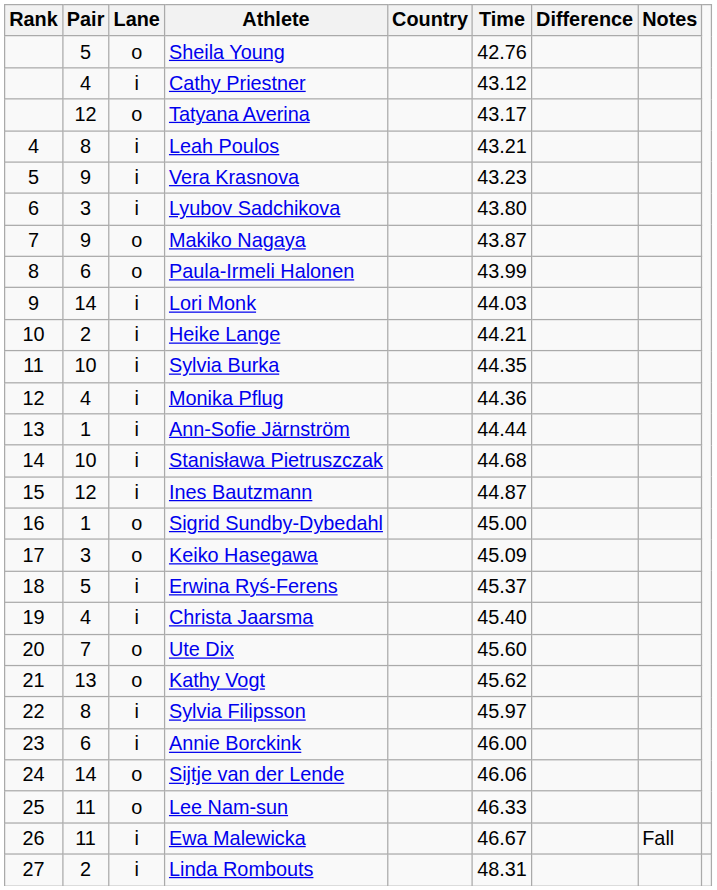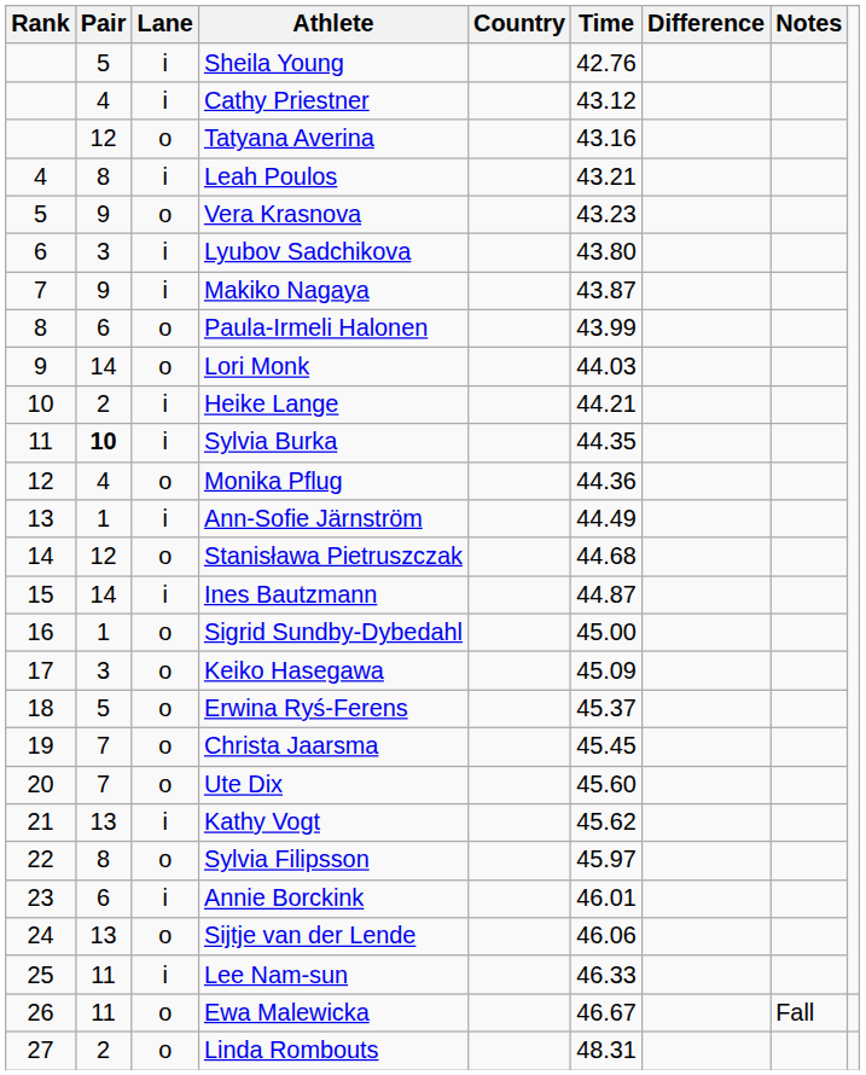 <table class="wikitable sortable" style="text-align:center">
 <tr>
 <th>Rank</th>
 <th>Pair</th>
 <th>Lane</th>
 <th>Athlete</th>
 <th>Country</th>
 <th>Time</th>
 <th>Difference</th>
 <th>Notes</th>
 </tr>
 <tr>
 <td></td>
 <td>5</td>
-<td>o</td>
+<td>i</td>
 <td align=left><a href='#'>Sheila Young</a></td>
 <td align=left></td>
 <td>42.76</td>
 <td></td>
 <td></td>
 </tr>
 <tr>
 <td></td>
 <td>4</td>
 <td>i</td>
 <td align=left><a href='#'>Cathy Priestner</a></td>
 <td align=left></td>
 <td>43.12</td>
 <td></td>
 <td></td>
 </tr>
 <tr>
 <td></td>
 <td>12</td>
 <td>o</td>
 <td align=left><a href='#'>Tatyana Averina</a></td>
 <td align=left></td>
-<td>43.17</td>
+<td>43.16</td>
 <td></td>
 <td></td>
 </tr>
 <tr>
 <td>4</td>
 <td>8</td>
 <td>i</td>
 <td align=left><a href='#'>Leah Poulos</a></td>
 <td align=left></td>
 <td>43.21</td>
 <td></td>
 <td></td>
 </tr>
 <tr>
 <td>5</td>
 <td>9</td>
-<td>i</td>
+<td>o</td>
 <td align=left><a href='#'>Vera Krasnova</a></td>
 <td align=left></td>
 <td>43.23</td>
 <td></td>
 <td></td>
 </tr>
 <tr>
 <td>6</td>
 <td>3</td>
 <td>i</td>
 <td align=left><a href='#'>Lyubov Sadchikova</a></td>
 <td align=left></td>
 <td>43.80</td>
 <td></td>
 <td></td>
 </tr>
 <tr>
 <td>7</td>
 <td>9</td>
-<td>o</td>
+<td>i</td>
 <td align=left><a href='#'>Makiko Nagaya</a></td>
 <td align=left></td>
 <td>43.87</td>
 <td></td>
 <td></td>
 </tr>
 <tr>
 <td>8</td>
 <td>6</td>
 <td>o</td>
 <td align=left><a href='#'>Paula-Irmeli Halonen</a></td>
 <td align=left></td>
 <td>43.99</td>
 <td></td>
 <td></td>
 </tr>
 <tr>
 <td>9</td>
 <td>14</td>
-<td>i</td>
+<td>o</td>
 <td align=left><a href='#'>Lori Monk</a></td>
 <td align=left></td>
 <td>44.03</td>
 <td></td>
 <td></td>
 </tr>
 <tr>
 <td>10</td>
 <td>2</td>
 <td>i</td>
 <td align=left><a href='#'>Heike Lange</a></td>
 <td align=left></td>
 <td>44.21</td>
 <td></td>
 <td></td>
 </tr>
 <tr>
 <td>11</td>
-<td>10</td>
+<td><strong>10</strong></td>
 <td>i</td>
 <td align=left><a href='#'>Sylvia Burka</a></td>
 <td align=left></td>
 <td>44.35</td>
 <td></td>
 <td></td>
 </tr>
 <tr>
 <td>12</td>
 <td>4</td>
-<td>i</td>
+<td>o</td>
 <td align=left><a href='#'>Monika Pflug</a></td>
 <td align=left></td>
 <td>44.36</td>
 <td></td>
 <td></td>
 </tr>
 <tr>
 <td>13</td>
 <td>1</td>
 <td>i</td>
 <td align=left><a href='#'>Ann-Sofie Järnström</a></td>
 <td align=left></td>
-<td>44.44</td>
+<td>44.49</td>
 <td></td>
 <td></td>
 </tr>
 <tr>
 <td>14</td>
-<td>10</td>
-<td>i</td>
+<td>12</td>
+<td>o</td>
 <td align=left><a href='#'>Stanisława Pietruszczak</a></td>
 <td align=left></td>
 <td>44.68</td>
 <td></td>
 <td></td>
 </tr>
 <tr>
 <td>15</td>
-<td>12</td>
+<td>14</td>
 <td>i</td>
 <td align=left><a href='#'>Ines Bautzmann</a></td>
 <td align=left></td>
 <td>44.87</td>
 <td></td>
 <td></td>
 </tr>
 <tr>
 <td>16</td>
 <td>1</td>
 <td>o</td>
 <td align=left><a href='#'>Sigrid Sundby-Dybedahl</a></td>
 <td align=left></td>
 <td>45.00</td>
 <td></td>
 <td></td>
 </tr>
 <tr>
 <td>17</td>
 <td>3</td>
 <td>o</td>
 <td align=left><a href='#'>Keiko Hasegawa</a></td>
 <td align=left></td>
 <td>45.09</td>
 <td></td>
 <td></td>
 </tr>
 <tr>
 <td>18</td>
 <td>5</td>
-<td>i</td>
+<td>o</td>
 <td align=left><a href='#'>Erwina Ryś-Ferens</a></td>
 <td align=left></td>
 <td>45.37</td>
 <td></td>
 <td></td>
 </tr>
 <tr>
 <td>19</td>
-<td>4</td>
-<td>i</td>
+<td>7</td>
+<td>o</td>
 <td align=left><a href='#'>Christa Jaarsma</a></td>
 <td align=left></td>
-<td>45.40</td>
+<td>45.45</td>
 <td></td>
 <td></td>
 </tr>
 <tr>
 <td>20</td>
 <td>7</td>
 <td>o</td>
 <td align=left><a href='#'>Ute Dix</a></td>
 <td align=left></td>
 <td>45.60</td>
 <td></td>
 <td></td>
 </tr>
 <tr>
 <td>21</td>
 <td>13</td>
-<td>o</td>
+<td>i</td>
 <td align=left><a href='#'>Kathy Vogt</a></td>
 <td align=left></td>
 <td>45.62</td>
 <td></td>
 <td></td>
 </tr>
 <tr>
 <td>22</td>
 <td>8</td>
-<td>i</td>
+<td>o</td>
 <td align=left><a href='#'>Sylvia Filipsson</a></td>
 <td align=left></td>
 <td>45.97</td>
 <td></td>
 <td></td>
 </tr>
 <tr>
 <td>23</td>
 <td>6</td>
 <td>i</td>
 <td align=left><a href='#'>Annie Borckink</a></td>
 <td align=left></td>
-<td>46.00</td>
+<td>46.01</td>
 <td></td>
 <td></td>
 </tr>
 <tr>
 <td>24</td>
-<td>14</td>
+<td>13</td>
 <td>o</td>
 <td align=left><a href='#'>Sijtje van der Lende</a></td>
 <td align=left></td>
 <td>46.06</td>
 <td></td>
 <td></td>
 </tr>
 <tr>
 <td>25</td>
 <td>11</td>
-<td>o</td>
+<td>i</td>
 <td align=left><a href='#'>Lee Nam-sun</a></td>
 <td align=left></td>
 <td>46.33</td>
 <td></td>
 <td></td>
 </tr>
 <tr>
 <td>26</td>
 <td>11</td>
-<td>i</td>
+<td>o</td>
 <td align=left><a href='#'>Ewa Malewicka</a></td>
 <td align=left></td>
 <td>46.67</td>
 <td></td>
 <td align=left>Fall</td>
 <td></td>
 </tr>
 <tr>
 <td>27</td>
 <td>2</td>
-<td>i</td>
+<td>o</td>
 <td align=left><a href='#'>Linda Rombouts</a></td>
 <td align=left></td>
 <td>48.31</td>
 <td></td>
 <td></td>
 </tr>
 </table>
